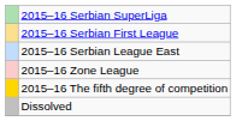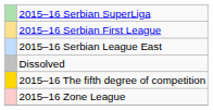 <table class="wikitable" style="text-align:left; font-size:95%">
 <tr>
 <td style="width:10px; background:#ace1af"></td>
 <td><a href='#'>2015–16 Serbian SuperLiga</a></td>
 </tr>
 <tr>
 <td style="width:10px; background:#fbe08d"></td>
 <td><a href='#'>2015–16 Serbian First League</a></td>
 </tr>
 <tr>
 <td style="width:10px; background:#c1ddfd"></td>
 <td>2015–16 Serbian League East</td>
 </tr>
 <tr>
-<td style="width:10px; background:#fccccc"></td>
-<td>2015–16 Zone League</td>
+<td style="width:10px; background:silver"></td>
+<td>Dissolved</td>
 </tr>
 <tr>
 <td style="width:10px; background:gold"></td>
 <td>2015–16 The fifth degree of competition</td>
 </tr>
 <tr>
-<td style="width:10px; background:silver"></td>
-<td>Dissolved</td>
+<td style="width:10px; background:#fccccc"></td>
+<td>2015–16 Zone League</td>
 </tr>
 <tr>
 </tr>
 </table>
